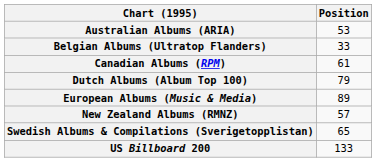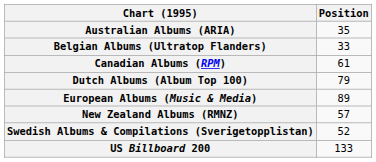 <table class="wikitable sortable plainrowheaders" style="text-align:center;">
 <tr>
 <th scope="column">Chart (1995)</th>
 <th scope="column">Position</th>
 </tr>
 <tr>
 <th scope="row">Australian Albums (ARIA)</th>
-<td>53</td>
+<td>35</td>
 </tr>
 <tr>
 <th scope="row">Belgian Albums (Ultratop Flanders)</th>
 <td>33</td>
 </tr>
 <tr>
 <th scope="row">Canadian Albums (<em><a href='#'>RPM</a></em>)</th>
 <td>61</td>
 </tr>
 <tr>
 <th scope="row">Dutch Albums (Album Top 100)</th>
 <td>79</td>
 </tr>
 <tr>
 <th scope="row">European Albums (<em>Music & Media</em>)</th>
 <td>89</td>
 </tr>
 <tr>
 <th scope="row">New Zealand Albums (RMNZ)</th>
 <td>57</td>
 </tr>
 <tr>
 <th scope="row">Swedish Albums & Compilations (Sverigetopplistan)</th>
-<td>65</td>
+<td>52</td>
 </tr>
 <tr>
 <th scope="row">US <em>Billboard</em> 200</th>
 <td>133</td>
 </tr>
 </table>
